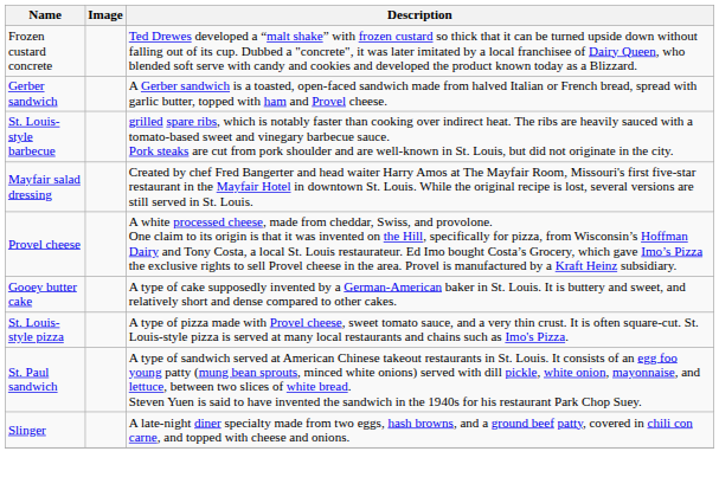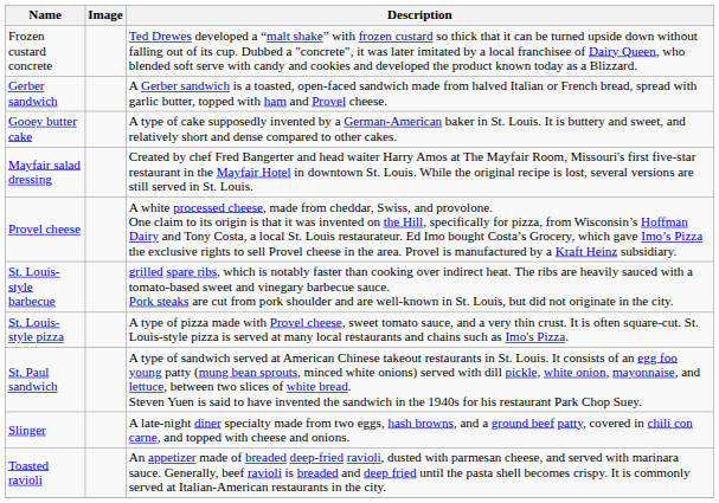 <table class="wikitable collapsible">
 <tr>
 <th>Name</th>
 <th>Image</th>
 <th>Description</th>
 </tr>
 <tr>
 <td>Frozen custard concrete</td>
 <td></td>
 <td><a href='#'>Ted Drewes</a> developed a “<a href='#'>malt shake</a>” with <a href='#'>frozen custard</a> so thick that it can be turned upside down without falling out of its cup. Dubbed a "concrete", it was later imitated by a local franchisee of <a href='#'>Dairy Queen</a>, who blended soft serve with candy and cookies and developed the product known today as a Blizzard.</td>
 </tr>
 <tr>
 <td><a href='#'>Gerber sandwich</a></td>
 <td></td>
 <td>A <a href='#'>Gerber sandwich</a> is a toasted, open-faced sandwich made from halved Italian or French bread, spread with garlic butter, topped with <a href='#'>ham</a> and <a href='#'>Provel</a> cheese.</td>
 </tr>
 <tr>
-<td><a href='#'>St. Louis-style barbecue</a></td>
+<td><a href='#'>Gooey butter cake</a></td>
 <td></td>
-<td><a href='#'>grilled</a> <a href='#'>spare ribs</a>, which is notably faster than cooking over indirect heat. The ribs are heavily sauced with a tomato-based sweet and vinegary barbecue sauce.<br><a href='#'>Pork steaks</a> are cut from pork shoulder and are well-known in St. Louis, but did not originate in the city.</td>
+<td>A type of cake supposedly invented by a <a href='#'>German-American</a> baker in St. Louis. It is buttery and sweet, and relatively short and dense compared to other cakes.</td>
 </tr>
 <tr>
 <td><a href='#'>Mayfair salad dressing</a></td>
 <td></td>
 <td>Created by chef Fred Bangerter and head waiter Harry Amos at The Mayfair Room, Missouri's first five-star restaurant in the <a href='#'>Mayfair Hotel</a> in downtown St. Louis. While the original recipe is lost, several versions are still served in St. Louis.</td>
 </tr>
 <tr>
 <td><a href='#'>Provel cheese</a></td>
 <td></td>
 <td>A white <a href='#'>processed cheese</a>, made from cheddar, Swiss, and provolone.<br>One claim to its origin is that it was invented on <a href='#'>the Hill</a>, specifically for pizza, from Wisconsin’s <a href='#'>Hoffman Dairy</a> and Tony Costa, a local St. Louis restaurateur. Ed Imo bought Costa’s Grocery, which gave <a href='#'>Imo’s Pizza</a> the exclusive rights to sell Provel cheese in the area. Provel is manufactured by a <a href='#'>Kraft Heinz</a> subsidiary.</td>
 </tr>
 <tr>
-<td><a href='#'>Gooey butter cake</a></td>
+<td><a href='#'>St. Louis-style barbecue</a></td>
 <td></td>
-<td>A type of cake supposedly invented by a <a href='#'>German-American</a> baker in St. Louis. It is buttery and sweet, and relatively short and dense compared to other cakes.</td>
+<td><a href='#'>grilled</a> <a href='#'>spare ribs</a>, which is notably faster than cooking over indirect heat. The ribs are heavily sauced with a tomato-based sweet and vinegary barbecue sauce.<br><a href='#'>Pork steaks</a> are cut from pork shoulder and are well-known in St. Louis, but did not originate in the city.</td>
 </tr>
 <tr>
 <td><a href='#'>St. Louis-style pizza</a></td>
 <td></td>
 <td>A type of pizza made with <a href='#'>Provel cheese</a>, sweet tomato sauce, and a very thin crust. It is often square-cut. St. Louis-style pizza is served at many local restaurants and chains such as <a href='#'>Imo's Pizza</a>.</td>
 </tr>
 <tr>
 <td><a href='#'>St. Paul sandwich</a></td>
 <td></td>
 <td>A type of sandwich served at American Chinese takeout restaurants in St. Louis. It consists of an <a href='#'>egg foo young</a> patty (<a href='#'>mung bean sprouts</a>, minced white onions) served with dill <a href='#'>pickle</a>, <a href='#'>white onion</a>, <a href='#'>mayonnaise</a>, and <a href='#'>lettuce</a>, between two slices of <a href='#'>white bread</a>.<br>Steven Yuen is said to have invented the sandwich in the 1940s for his restaurant Park Chop Suey.</td>
 </tr>
 <tr>
 <td><a href='#'>Slinger</a></td>
 <td></td>
 <td>A late-night <a href='#'>diner</a> specialty made from two eggs, <a href='#'>hash browns</a>, and a <a href='#'>ground beef</a> <a href='#'>patty</a>, covered in <a href='#'>chili con carne</a>, and topped with cheese and onions.</td>
 </tr>
 <tr>
+<td><a href='#'>Toasted ravioli</a></td>
+<td></td>
+<td>An <a href='#'>appetizer</a> made of <a href='#'>breaded</a> <a href='#'>deep-fried</a> <a href='#'>ravioli</a>, dusted with parmesan cheese, and served with marinara sauce. Generally, beef <a href='#'>ravioli</a> is <a href='#'>breaded</a> and <a href='#'>deep fried</a> until the pasta shell becomes crispy. It is commonly served at Italian-American restaurants in the city.</td>
+</tr>
+<tr>
 </tr>
 </table>
